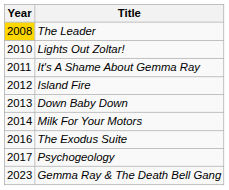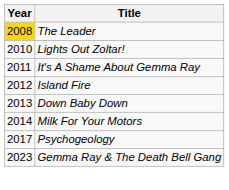 <table class="wikitable">
 <tr>
 <th>Year</th>
 <th>Title</th>
 </tr>
 <tr>
 <td style="background: gold;">2008</td>
 <td><em>The Leader</em></td>
 </tr>
 <tr>
 <td>2010</td>
 <td><em>Lights Out Zoltar!</em></td>
 </tr>
 <tr>
 <td>2011</td>
 <td><em>It's A Shame About Gemma Ray</em></td>
 </tr>
 <tr>
 <td>2012</td>
 <td><em>Island Fire</em></td>
 </tr>
 <tr>
 <td>2013</td>
 <td><em>Down Baby Down</em></td>
 </tr>
 <tr>
 <td>2014</td>
 <td><em>Milk For Your Motors</em></td>
 </tr>
 <tr>
-<td>2016</td>
-<td><em>The Exodus Suite</em></td>
-</tr>
-<tr>
 <td>2017</td>
 <td><em>Psychogeology</em></td>
 </tr>
 <tr>
 <td>2023</td>
 <td><em>Gemma Ray & The Death Bell Gang</em></td>
 </tr>
 </table>
